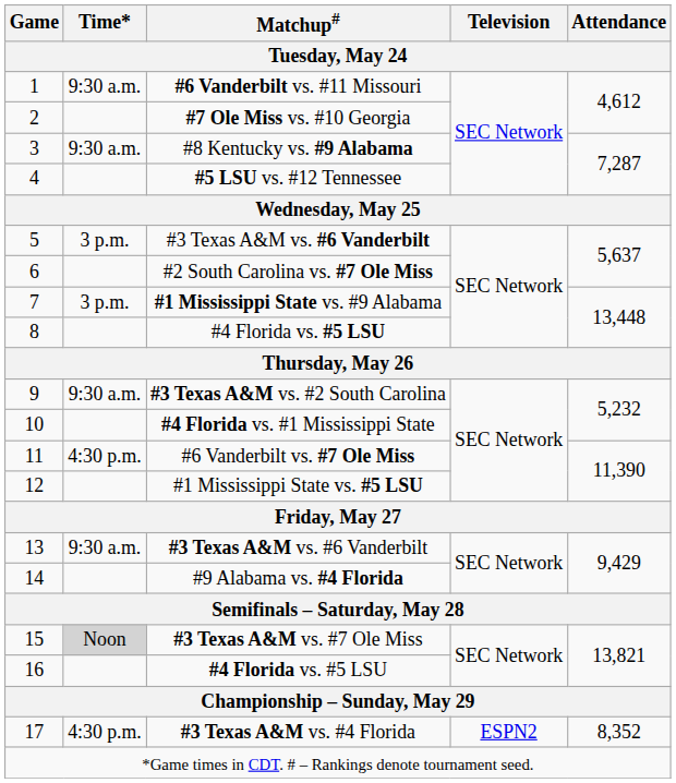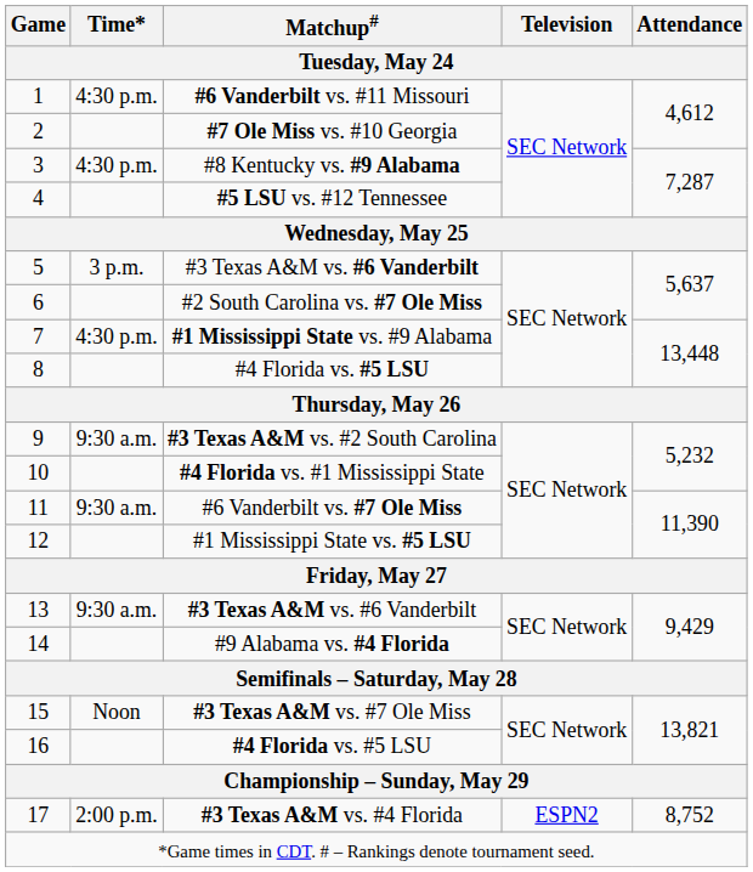 <table class="wikitable" style="text-align:center;">
 <tr>
 <th>Game</th>
 <th>Time*</th>
 <th>Matchup<sup>#</sup></th>
 <th>Television</th>
 <th>Attendance</th>
 </tr>
 <tr>
 <th colspan=7>Tuesday, May 24</th>
 </tr>
 <tr>
 <td>1</td>
-<td>9:30 a.m.</td>
+<td>4:30 p.m.</td>
 <td><strong>#6 Vanderbilt</strong> vs. #11 Missouri</td>
 <td rowspan=4><a href='#'>SEC Network</a></td>
 <td rowspan=2>4,612</td>
 </tr>
 <tr>
 <td>2</td>
 <td></td>
 <td><strong>#7 Ole Miss</strong> vs. #10 Georgia</td>
 </tr>
 <tr>
 <td>3</td>
-<td>9:30 a.m.</td>
+<td>4:30 p.m.</td>
 <td>#8 Kentucky vs. <strong>#9 Alabama</strong></td>
 <td rowspan=2>7,287</td>
 </tr>
 <tr>
 <td>4</td>
 <td></td>
 <td><strong>#5 LSU</strong> vs. #12 Tennessee</td>
 </tr>
 <tr>
 <th colspan=7>Wednesday, May 25</th>
 </tr>
 <tr>
 <td>5</td>
 <td>3 p.m.</td>
 <td>#3 Texas A&M vs. <strong>#6 Vanderbilt</strong></td>
 <td rowspan=4>SEC Network</td>
 <td rowspan=2>5,637</td>
 </tr>
 <tr>
 <td>6</td>
 <td></td>
 <td>#2 South Carolina vs. <strong>#7 Ole Miss</strong></td>
 </tr>
 <tr>
 <td>7</td>
-<td>3 p.m.</td>
+<td>4:30 p.m.</td>
 <td><strong>#1 Mississippi State</strong> vs. #9 Alabama</td>
 <td rowspan=2>13,448</td>
 </tr>
 <tr>
 <td>8</td>
 <td></td>
 <td>#4 Florida vs. <strong>#5 LSU</strong></td>
 </tr>
 <tr>
 <th colspan=7>Thursday, May 26</th>
 </tr>
 <tr>
 <td>9</td>
 <td>9:30 a.m.</td>
 <td><strong>#3 Texas A&M</strong> vs. #2 South Carolina</td>
 <td rowspan=4>SEC Network</td>
 <td rowspan=2>5,232</td>
 </tr>
 <tr>
 <td>10</td>
 <td></td>
 <td><strong>#4 Florida</strong> vs. #1 Mississippi State</td>
 </tr>
 <tr>
 <td>11</td>
-<td>4:30 p.m.</td>
+<td>9:30 a.m.</td>
 <td>#6 Vanderbilt vs. <strong>#7 Ole Miss</strong></td>
 <td rowspan=2>11,390</td>
 </tr>
 <tr>
 <td>12</td>
 <td></td>
 <td>#1 Mississippi State vs. <strong>#5 LSU</strong></td>
 </tr>
 <tr>
 <th colspan=7>Friday, May 27</th>
 </tr>
 <tr>
 <td>13</td>
 <td>9:30 a.m.</td>
 <td><strong>#3 Texas A&M</strong> vs. #6 Vanderbilt</td>
 <td rowspan=2>SEC Network</td>
 <td rowspan=2>9,429</td>
 </tr>
 <tr>
 <td>14</td>
 <td></td>
 <td>#9 Alabama vs. <strong>#4 Florida</strong></td>
 </tr>
 <tr>
 <th colspan=7>Semifinals – Saturday, May 28</th>
 </tr>
 <tr>
 <td>15</td>
-<td style="background: lightgrey;">Noon</td>
+<td>Noon</td>
 <td><strong>#3 Texas A&M</strong> vs. #7 Ole Miss</td>
 <td rowspan=2>SEC Network</td>
 <td rowspan=2>13,821</td>
 </tr>
 <tr>
 <td>16</td>
 <td></td>
 <td><strong>#4 Florida</strong> vs. #5 LSU</td>
 </tr>
 <tr>
 <th colspan=7>Championship – Sunday, May 29</th>
 </tr>
 <tr>
 <td>17</td>
-<td>4:30 p.m.</td>
+<td>2:00 p.m.</td>
 <td><strong>#3 Texas A&M</strong> vs. #4 Florida</td>
 <td><a href='#'>ESPN2</a></td>
-<td>8,352</td>
+<td>8,752</td>
 </tr>
 <tr>
 <td colspan=7><small>*Game times in <a href='#'>CDT</a>. # – Rankings denote tournament seed.</small></td>
 </tr>
 </table>
